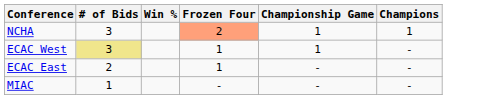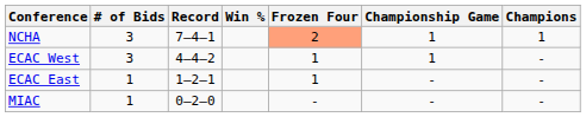 <table class="wikitable sortable">
 <tr>
 <th>Conference</th>
 <th># of Bids</th>
+<th>Record</th>
 <th>Win %</th>
 <th>Frozen Four</th>
 <th>Championship Game</th>
 <th>Champions</th>
 </tr>
 <tr align="center">
 <td align="left"><a href='#'>NCHA</a></td>
 <td>3</td>
+<td>7–4–1</td>
 <td></td>
 <td style="background: lightsalmon;">2</td>
 <td>1</td>
 <td>1</td>
 </tr>
 <tr align="center">
 <td align="left"><a href='#'>ECAC West</a></td>
-<td style="background: khaki;">3</td>
+<td>3</td>
+<td>4–4–2</td>
 <td></td>
 <td>1</td>
 <td>1</td>
 <td>-</td>
 </tr>
 <tr align="center">
 <td align="left"><a href='#'>ECAC East</a></td>
-<td>2</td>
+<td>1</td>
+<td>1–2–1</td>
 <td></td>
 <td>1</td>
 <td>-</td>
 <td>-</td>
 </tr>
 <tr align="center">
 <td align="left"><a href='#'>MIAC</a></td>
 <td>1</td>
+<td>0–2–0</td>
 <td></td>
 <td>-</td>
 <td>-</td>
 <td>-</td>
 </tr>
 </table>
